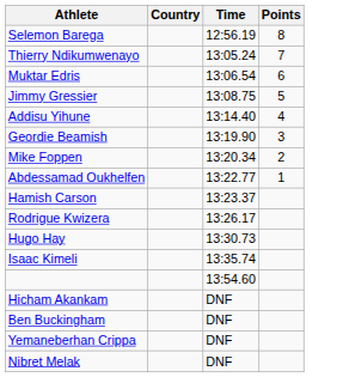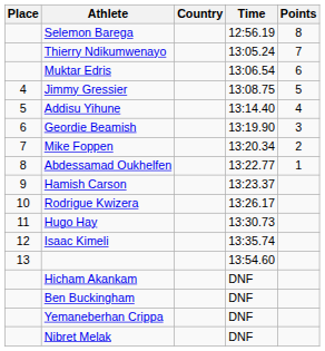 <table class="wikitable">
 <tr>
+<th>Place</th>
 <th>Athlete</th>
 <th>Country</th>
 <th>Time</th>
 <th>Points</th>
 </tr>
 <tr>
+<td align=center></td>
 <td><a href='#'>Selemon Barega</a></td>
 <td></td>
 <td>12:56.19</td>
 <td align=center>8</td>
 </tr>
 <tr>
+<td align=center></td>
 <td><a href='#'>Thierry Ndikumwenayo</a></td>
 <td></td>
 <td>13:05.24</td>
 <td align=center>7</td>
 </tr>
 <tr>
+<td align=center></td>
 <td><a href='#'>Muktar Edris</a></td>
 <td></td>
 <td>13:06.54</td>
 <td align=center>6</td>
 </tr>
 <tr>
+<td align=center>4</td>
 <td><a href='#'>Jimmy Gressier</a></td>
 <td></td>
 <td>13:08.75</td>
 <td align=center>5</td>
 </tr>
 <tr>
+<td align=center>5</td>
 <td><a href='#'>Addisu Yihune</a></td>
 <td></td>
 <td>13:14.40</td>
 <td align=center>4</td>
 </tr>
 <tr>
+<td align=center>6</td>
 <td><a href='#'>Geordie Beamish</a></td>
 <td></td>
 <td>13:19.90</td>
 <td align=center>3</td>
 </tr>
 <tr>
+<td align=center>7</td>
 <td><a href='#'>Mike Foppen</a></td>
 <td></td>
 <td>13:20.34</td>
 <td align=center>2</td>
 </tr>
 <tr>
+<td align=center>8</td>
 <td><a href='#'>Abdessamad Oukhelfen</a></td>
 <td></td>
 <td>13:22.77</td>
 <td align=center>1</td>
 </tr>
 <tr>
+<td align=center>9</td>
 <td><a href='#'>Hamish Carson</a></td>
 <td></td>
 <td>13:23.37</td>
 <td align=center></td>
 </tr>
 <tr>
+<td align=center>10</td>
 <td><a href='#'>Rodrigue Kwizera</a></td>
 <td></td>
 <td>13:26.17</td>
 <td align=center></td>
 </tr>
 <tr>
+<td align=center>11</td>
 <td><a href='#'>Hugo Hay</a></td>
 <td></td>
 <td>13:30.73</td>
 <td align=center></td>
 </tr>
 <tr>
+<td align=center>12</td>
 <td><a href='#'>Isaac Kimeli</a></td>
 <td></td>
 <td>13:35.74</td>
 <td align=center></td>
 </tr>
 <tr>
+<td align=center>13</td>
 <td></td>
 <td></td>
 <td>13:54.60</td>
 <td align=center></td>
 </tr>
 <tr>
+<td align=center></td>
 <td><a href='#'>Hicham Akankam</a></td>
 <td></td>
 <td>DNF</td>
 <td align=center></td>
 </tr>
 <tr>
+<td align=center></td>
 <td><a href='#'>Ben Buckingham</a></td>
 <td></td>
 <td>DNF</td>
 <td align=center></td>
 </tr>
 <tr>
+<td align=center></td>
 <td><a href='#'>Yemaneberhan Crippa</a></td>
 <td></td>
 <td>DNF</td>
 <td align=center></td>
 </tr>
 <tr>
+<td align=center></td>
 <td><a href='#'>Nibret Melak</a></td>
 <td></td>
 <td>DNF</td>
 <td align=center></td>
 </tr>
 </table>
